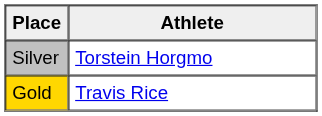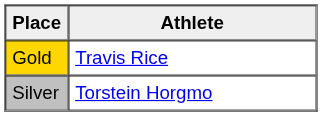 <table border=1 cellpadding=5 cellspacing=0>
 <tr>
 <th style="background:#efefef;" width="20">Place</th>
 <th style="background:#efefef;" width="200">Athlete</th>
 </tr>
 <tr align=left>
+<td style="background:gold;">Gold</td>
+<td><a href='#'>Travis Rice</a></td>
+</tr>
+<tr align=left>
 <td style="background:silver;">Silver</td>
 <td><a href='#'>Torstein Horgmo</a></td>
 </tr>
-<tr align=left>
-<td style="background:gold;">Gold</td>
-<td><a href='#'>Travis Rice</a></td>
-</tr>
 </table>
